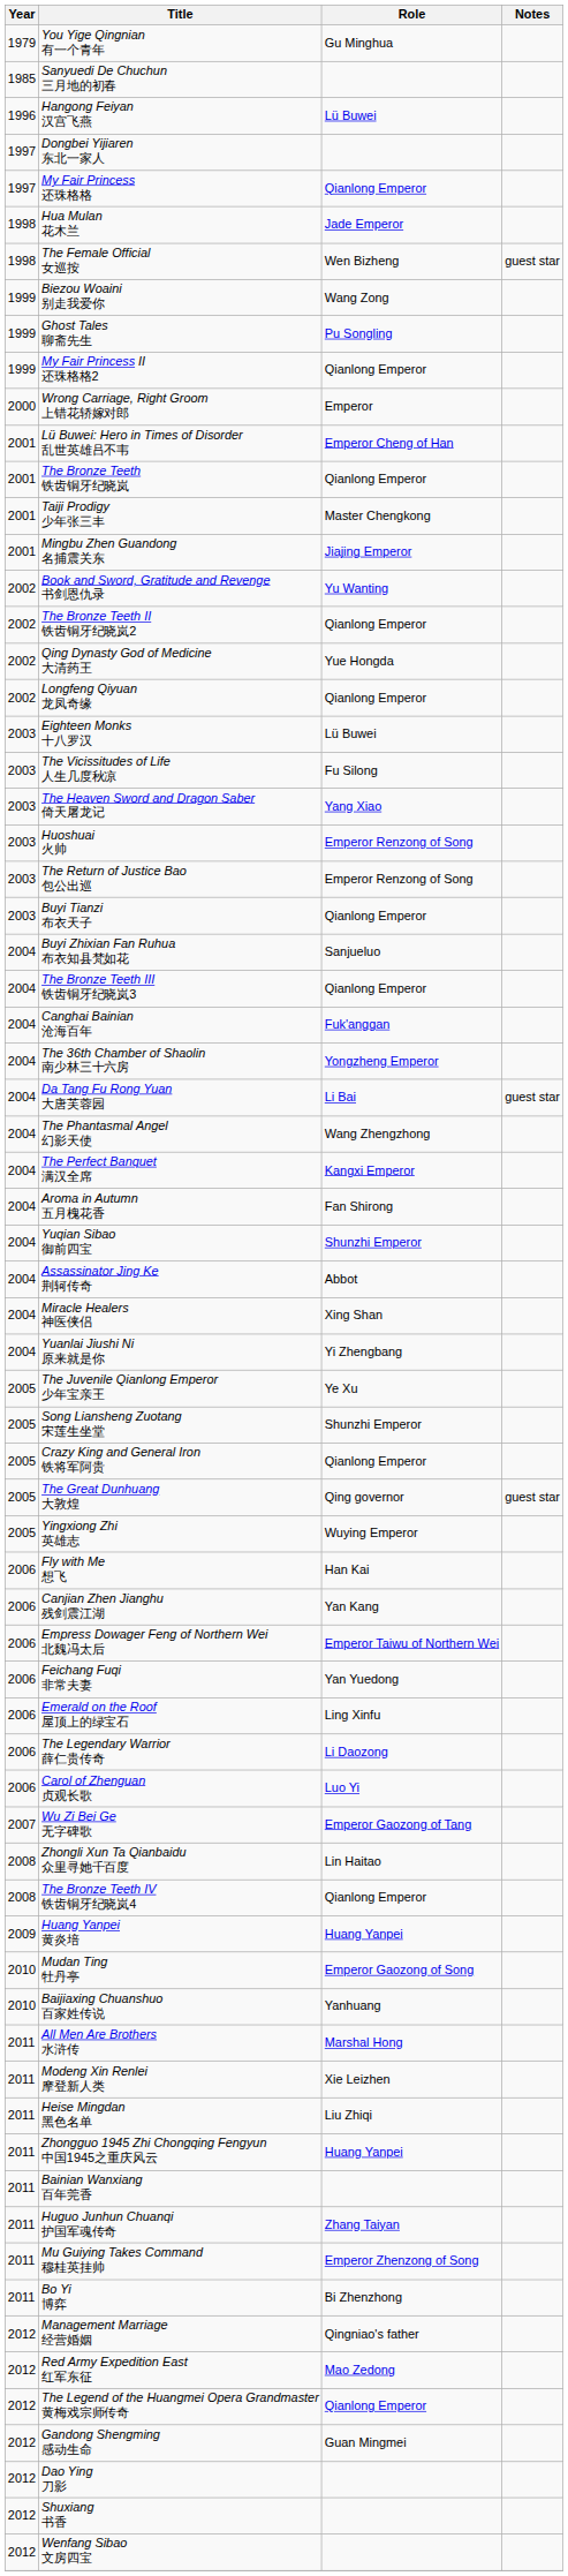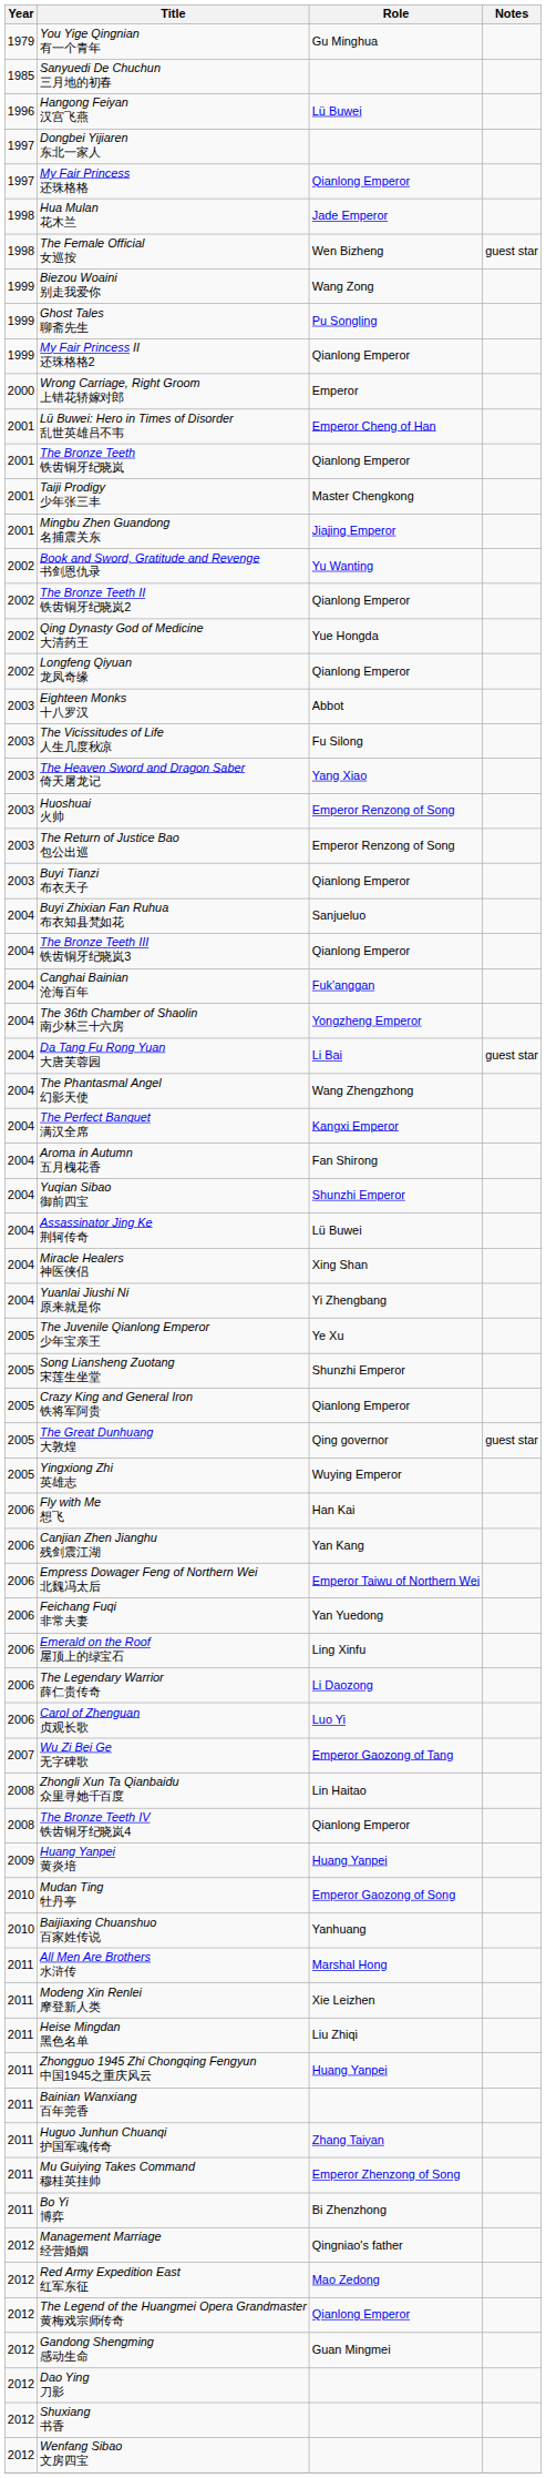 <table class="wikitable sortable">
 <tr>
 <th>Year</th>
 <th>Title</th>
 <th>Role</th>
 <th class="unsortable">Notes</th>
 </tr>
 <tr>
 <td>1979</td>
 <td><em>You Yige Qingnian</em><br>有一个青年</td>
 <td>Gu Minghua</td>
 <td></td>
 </tr>
 <tr>
 <td>1985</td>
 <td><em>Sanyuedi De Chuchun</em><br>三月地的初春</td>
 <td></td>
 <td></td>
 </tr>
 <tr>
 <td>1996</td>
 <td><em>Hangong Feiyan</em><br>汉宫飞燕</td>
 <td><a href='#'>Lü Buwei</a></td>
 <td></td>
 </tr>
 <tr>
 <td>1997</td>
 <td><em>Dongbei Yijiaren</em><br>东北一家人</td>
 <td></td>
 <td></td>
 </tr>
 <tr>
 <td>1997</td>
 <td><em><a href='#'>My Fair Princess</a></em><br>还珠格格</td>
 <td><a href='#'>Qianlong Emperor</a></td>
 <td></td>
 </tr>
 <tr>
 <td>1998</td>
 <td><em>Hua Mulan</em><br>花木兰</td>
 <td><a href='#'>Jade Emperor</a></td>
 <td></td>
 </tr>
 <tr>
 <td>1998</td>
 <td><em>The Female Official</em><br>女巡按</td>
 <td>Wen Bizheng</td>
 <td>guest star</td>
 </tr>
 <tr>
 <td>1999</td>
 <td><em>Biezou Woaini</em><br>别走我爱你</td>
 <td>Wang Zong</td>
 <td></td>
 </tr>
 <tr>
 <td>1999</td>
 <td><em>Ghost Tales</em><br>聊斋先生</td>
 <td><a href='#'>Pu Songling</a></td>
 <td></td>
 </tr>
 <tr>
 <td>1999</td>
 <td><em><a href='#'>My Fair Princess</a> II</em><br>还珠格格2</td>
 <td>Qianlong Emperor</td>
 <td></td>
 </tr>
 <tr>
 <td>2000</td>
 <td><em>Wrong Carriage, Right Groom</em><br>上错花轿嫁对郎</td>
 <td>Emperor</td>
 <td></td>
 </tr>
 <tr>
 <td>2001</td>
 <td><em>Lü Buwei: Hero in Times of Disorder</em><br>乱世英雄吕不韦</td>
 <td><a href='#'>Emperor Cheng of Han</a></td>
 <td></td>
 </tr>
 <tr>
 <td>2001</td>
 <td><em><a href='#'>The Bronze Teeth</a></em><br>铁齿铜牙纪晓岚</td>
 <td>Qianlong Emperor</td>
 <td></td>
 </tr>
 <tr>
 <td>2001</td>
 <td><em>Taiji Prodigy</em><br>少年张三丰</td>
 <td>Master Chengkong</td>
 <td></td>
 </tr>
 <tr>
 <td>2001</td>
 <td><em>Mingbu Zhen Guandong</em><br>名捕震关东</td>
 <td><a href='#'>Jiajing Emperor</a></td>
 <td></td>
 </tr>
 <tr>
 <td>2002</td>
 <td><em><a href='#'>Book and Sword, Gratitude and Revenge</a></em><br>书剑恩仇录</td>
 <td><a href='#'>Yu Wanting</a></td>
 <td></td>
 </tr>
 <tr>
 <td>2002</td>
 <td><em><a href='#'>The Bronze Teeth II</a></em><br>铁齿铜牙纪晓岚2</td>
 <td>Qianlong Emperor</td>
 <td></td>
 </tr>
 <tr>
 <td>2002</td>
 <td><em>Qing Dynasty God of Medicine</em><br>大清药王</td>
 <td>Yue Hongda</td>
 <td></td>
 </tr>
 <tr>
 <td>2002</td>
 <td><em>Longfeng Qiyuan</em><br>龙凤奇缘</td>
 <td>Qianlong Emperor</td>
 <td></td>
 </tr>
 <tr>
 <td>2003</td>
 <td><em>Eighteen Monks</em><br>十八罗汉</td>
-<td>Lü Buwei</td>
+<td>Abbot</td>
 <td></td>
 </tr>
 <tr>
 <td>2003</td>
 <td><em>The Vicissitudes of Life</em><br>人生几度秋凉</td>
 <td>Fu Silong</td>
 <td></td>
 </tr>
 <tr>
 <td>2003</td>
 <td><em><a href='#'>The Heaven Sword and Dragon Saber</a></em><br>倚天屠龙记</td>
 <td><a href='#'>Yang Xiao</a></td>
 <td></td>
 </tr>
 <tr>
 <td>2003</td>
 <td><em>Huoshuai</em><br>火帅</td>
 <td><a href='#'>Emperor Renzong of Song</a></td>
 <td></td>
 </tr>
 <tr>
 <td>2003</td>
 <td><em>The Return of Justice Bao</em><br>包公出巡</td>
 <td>Emperor Renzong of Song</td>
 <td></td>
 </tr>
 <tr>
 <td>2003</td>
 <td><em>Buyi Tianzi</em><br>布衣天子</td>
 <td>Qianlong Emperor</td>
 <td></td>
 </tr>
 <tr>
 <td>2004</td>
 <td><em>Buyi Zhixian Fan Ruhua</em><br>布衣知县梵如花</td>
 <td>Sanjueluo</td>
 <td></td>
 </tr>
 <tr>
 <td>2004</td>
 <td><em><a href='#'>The Bronze Teeth III</a></em><br>铁齿铜牙纪晓岚3</td>
 <td>Qianlong Emperor</td>
 <td></td>
 </tr>
 <tr>
 <td>2004</td>
 <td><em>Canghai Bainian</em><br>沧海百年</td>
 <td><a href='#'>Fuk'anggan</a></td>
 <td></td>
 </tr>
 <tr>
 <td>2004</td>
 <td><em>The 36th Chamber of Shaolin</em><br>南少林三十六房</td>
 <td><a href='#'>Yongzheng Emperor</a></td>
 <td></td>
 </tr>
 <tr>
 <td>2004</td>
 <td><em><a href='#'>Da Tang Fu Rong Yuan</a></em><br>大唐芙蓉园</td>
 <td><a href='#'>Li Bai</a></td>
 <td>guest star</td>
 </tr>
 <tr>
 <td>2004</td>
 <td><em>The Phantasmal Angel</em><br>幻影天使</td>
 <td>Wang Zhengzhong</td>
 <td></td>
 </tr>
 <tr>
 <td>2004</td>
 <td><em><a href='#'>The Perfect Banquet</a></em><br>满汉全席</td>
 <td><a href='#'>Kangxi Emperor</a></td>
 <td></td>
 </tr>
 <tr>
 <td>2004</td>
 <td><em>Aroma in Autumn</em><br>五月槐花香</td>
 <td>Fan Shirong</td>
 <td></td>
 </tr>
 <tr>
 <td>2004</td>
 <td><em>Yuqian Sibao</em><br>御前四宝</td>
 <td><a href='#'>Shunzhi Emperor</a></td>
 <td></td>
 </tr>
 <tr>
 <td>2004</td>
 <td><em><a href='#'>Assassinator Jing Ke</a></em><br>荆轲传奇</td>
-<td>Abbot</td>
+<td>Lü Buwei</td>
 <td></td>
 </tr>
 <tr>
 <td>2004</td>
 <td><em>Miracle Healers</em><br>神医侠侣</td>
 <td>Xing Shan</td>
 <td></td>
 </tr>
 <tr>
 <td>2004</td>
 <td><em>Yuanlai Jiushi Ni</em><br>原来就是你</td>
 <td>Yi Zhengbang</td>
 <td></td>
 </tr>
 <tr>
 <td>2005</td>
 <td><em>The Juvenile Qianlong Emperor</em><br>少年宝亲王</td>
 <td>Ye Xu</td>
 <td></td>
 </tr>
 <tr>
 <td>2005</td>
 <td><em>Song Liansheng Zuotang</em><br>宋莲生坐堂</td>
 <td>Shunzhi Emperor</td>
 <td></td>
 </tr>
 <tr>
 <td>2005</td>
 <td><em>Crazy King and General Iron</em><br>铁将军阿贵</td>
 <td>Qianlong Emperor</td>
 <td></td>
 </tr>
 <tr>
 <td>2005</td>
 <td><em><a href='#'>The Great Dunhuang</a></em><br>大敦煌</td>
 <td>Qing governor</td>
 <td>guest star</td>
 </tr>
 <tr>
 <td>2005</td>
 <td><em>Yingxiong Zhi</em><br>英雄志</td>
 <td>Wuying Emperor</td>
 <td></td>
 </tr>
 <tr>
 <td>2006</td>
 <td><em>Fly with Me</em><br>想飞</td>
 <td>Han Kai</td>
 <td></td>
 </tr>
 <tr>
 <td>2006</td>
 <td><em>Canjian Zhen Jianghu</em><br>残剑震江湖</td>
 <td>Yan Kang</td>
 <td></td>
 </tr>
 <tr>
 <td>2006</td>
 <td><em>Empress Dowager Feng of Northern Wei</em><br>北魏冯太后</td>
 <td><a href='#'>Emperor Taiwu of Northern Wei</a></td>
 <td></td>
 </tr>
 <tr>
 <td>2006</td>
 <td><em>Feichang Fuqi</em><br>非常夫妻</td>
 <td>Yan Yuedong</td>
 <td></td>
 </tr>
 <tr>
 <td>2006</td>
 <td><em><a href='#'>Emerald on the Roof</a></em><br>屋顶上的绿宝石</td>
 <td>Ling Xinfu</td>
 <td></td>
 </tr>
 <tr>
 <td>2006</td>
 <td><em>The Legendary Warrior</em><br>薛仁贵传奇</td>
 <td><a href='#'>Li Daozong</a></td>
 <td></td>
 </tr>
 <tr>
 <td>2006</td>
 <td><em><a href='#'>Carol of Zhenguan</a></em><br>贞观长歌</td>
 <td><a href='#'>Luo Yi</a></td>
 <td></td>
 </tr>
 <tr>
 <td>2007</td>
 <td><em><a href='#'>Wu Zi Bei Ge</a></em><br>无字碑歌</td>
 <td><a href='#'>Emperor Gaozong of Tang</a></td>
 <td></td>
 </tr>
 <tr>
 <td>2008</td>
 <td><em>Zhongli Xun Ta Qianbaidu</em><br>众里寻她千百度</td>
 <td>Lin Haitao</td>
 <td></td>
 </tr>
 <tr>
 <td>2008</td>
 <td><em><a href='#'>The Bronze Teeth IV</a></em><br>铁齿铜牙纪晓岚4</td>
 <td>Qianlong Emperor</td>
 <td></td>
 </tr>
 <tr>
 <td>2009</td>
 <td><em><a href='#'>Huang Yanpei</a></em><br>黄炎培</td>
 <td><a href='#'>Huang Yanpei</a></td>
 <td></td>
 </tr>
 <tr>
 <td>2010</td>
 <td><em>Mudan Ting</em><br>牡丹亭</td>
 <td><a href='#'>Emperor Gaozong of Song</a></td>
 <td></td>
 </tr>
 <tr>
 <td>2010</td>
 <td><em>Baijiaxing Chuanshuo</em><br>百家姓传说</td>
 <td>Yanhuang</td>
 <td></td>
 </tr>
 <tr>
 <td>2011</td>
 <td><em><a href='#'>All Men Are Brothers</a></em><br>水浒传</td>
 <td><a href='#'>Marshal Hong</a></td>
 <td></td>
 </tr>
 <tr>
 <td>2011</td>
 <td><em>Modeng Xin Renlei</em><br>摩登新人类</td>
 <td>Xie Leizhen</td>
 <td></td>
 </tr>
 <tr>
 <td>2011</td>
 <td><em>Heise Mingdan</em><br>黑色名单</td>
 <td>Liu Zhiqi</td>
 <td></td>
 </tr>
 <tr>
 <td>2011</td>
 <td><em>Zhongguo 1945 Zhi Chongqing Fengyun</em><br>中国1945之重庆风云</td>
 <td><a href='#'>Huang Yanpei</a></td>
 <td></td>
 </tr>
 <tr>
 <td>2011</td>
 <td><em>Bainian Wanxiang</em><br>百年莞香</td>
 <td></td>
 <td></td>
 </tr>
 <tr>
 <td>2011</td>
 <td><em>Huguo Junhun Chuanqi</em><br>护国军魂传奇</td>
 <td><a href='#'>Zhang Taiyan</a></td>
 <td></td>
 </tr>
 <tr>
 <td>2011</td>
 <td><em>Mu Guiying Takes Command</em><br>穆桂英挂帅</td>
 <td><a href='#'>Emperor Zhenzong of Song</a></td>
 <td></td>
 </tr>
 <tr>
 <td>2011</td>
 <td><em>Bo Yi</em><br>博弈</td>
 <td>Bi Zhenzhong</td>
 <td></td>
 </tr>
 <tr>
 <td>2012</td>
 <td><em>Management Marriage</em><br>经营婚姻</td>
 <td>Qingniao's father</td>
 <td></td>
 </tr>
 <tr>
 <td>2012</td>
 <td><em>Red Army Expedition East</em><br>红军东征</td>
 <td><a href='#'>Mao Zedong</a></td>
 <td></td>
 </tr>
 <tr>
 <td>2012</td>
 <td><em>The Legend of the Huangmei Opera Grandmaster</em><br>黄梅戏宗师传奇</td>
 <td><a href='#'>Qianlong Emperor</a></td>
 <td></td>
 </tr>
 <tr>
 <td>2012</td>
 <td><em>Gandong Shengming</em><br>感动生命</td>
 <td>Guan Mingmei</td>
 <td></td>
 </tr>
 <tr>
 <td>2012</td>
 <td><em>Dao Ying</em><br>刀影</td>
 <td></td>
 <td></td>
 </tr>
 <tr>
 <td>2012</td>
 <td><em>Shuxiang</em><br>书香</td>
 <td></td>
 <td></td>
 </tr>
 <tr>
 <td>2012</td>
 <td><em>Wenfang Sibao</em><br>文房四宝</td>
 <td></td>
 <td></td>
 </tr>
 <tr>
 </tr>
 </table>
